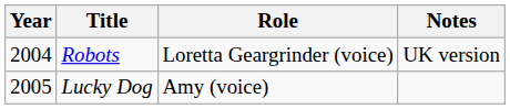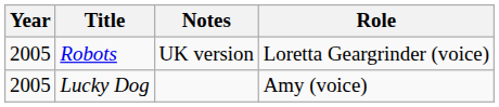 <table class="wikitable">
 <tr>
 <th>Year</th>
 <th>Title</th>
+<th>Notes</th>
 <th>Role</th>
-<th>Notes</th>
 </tr>
 <tr>
-<td>2004</td>
+<td>2005</td>
 <td><a href='#'><em>Robots</em></a></td>
+<td>UK version</td>
 <td>Loretta Geargrinder (voice)</td>
-<td>UK version</td>
 </tr>
 <tr>
 <td>2005</td>
 <td><em>Lucky Dog</em></td>
+<td></td>
 <td>Amy (voice)</td>
-<td></td>
 </tr>
 </table>
